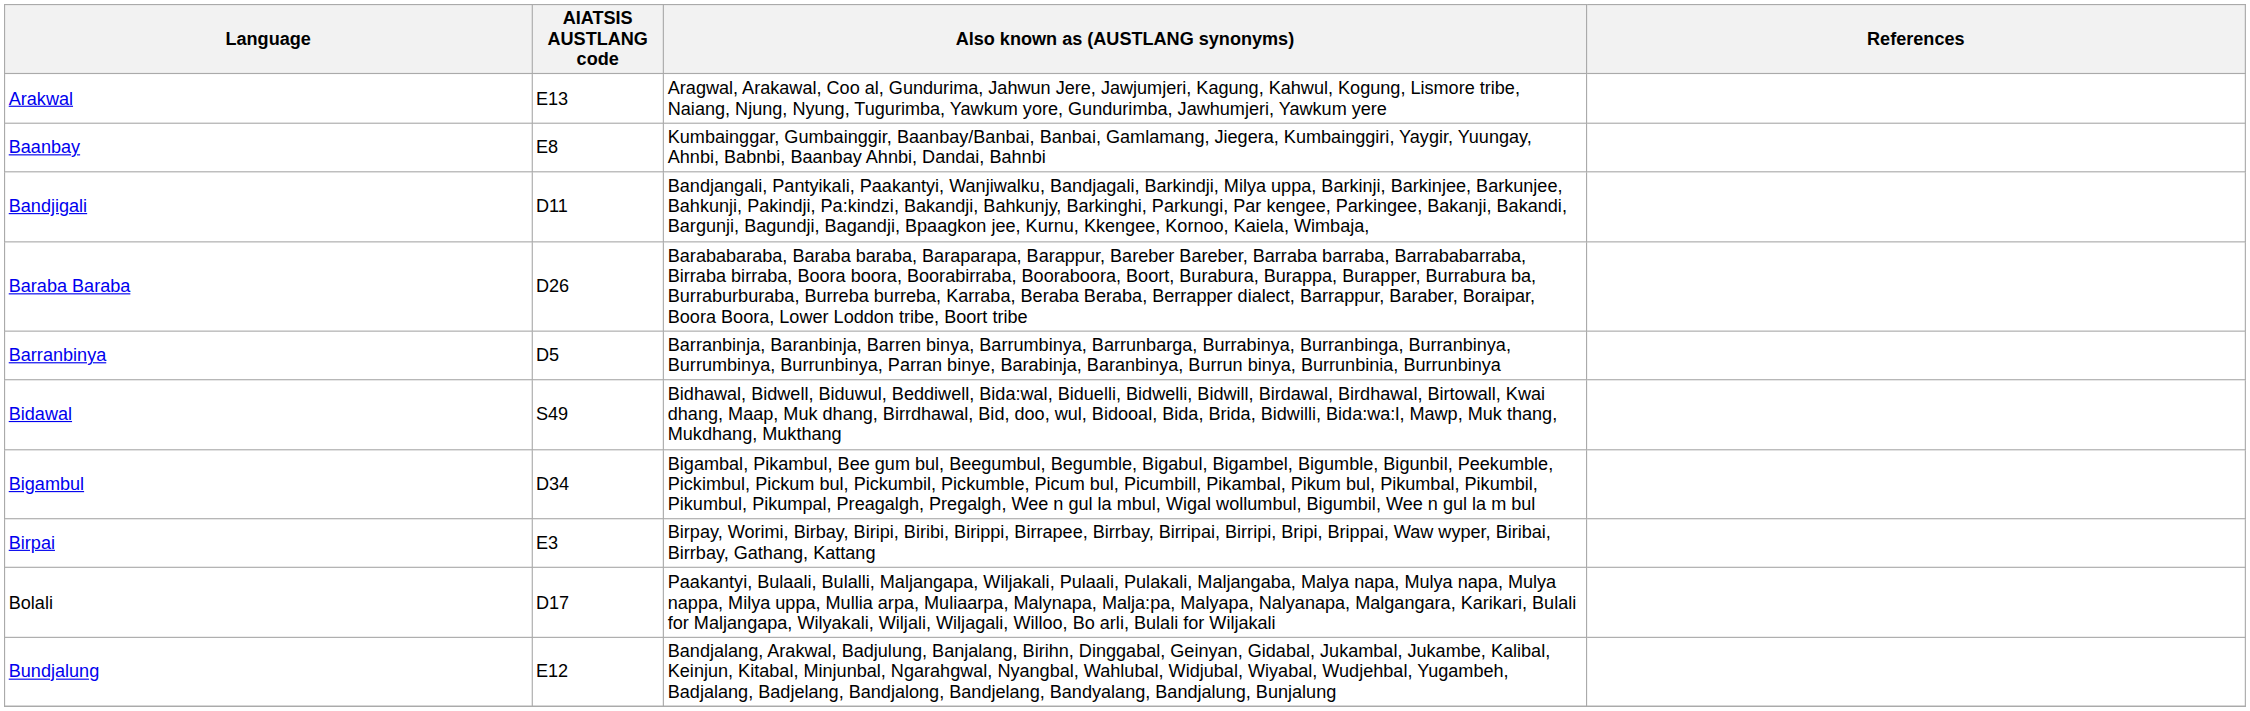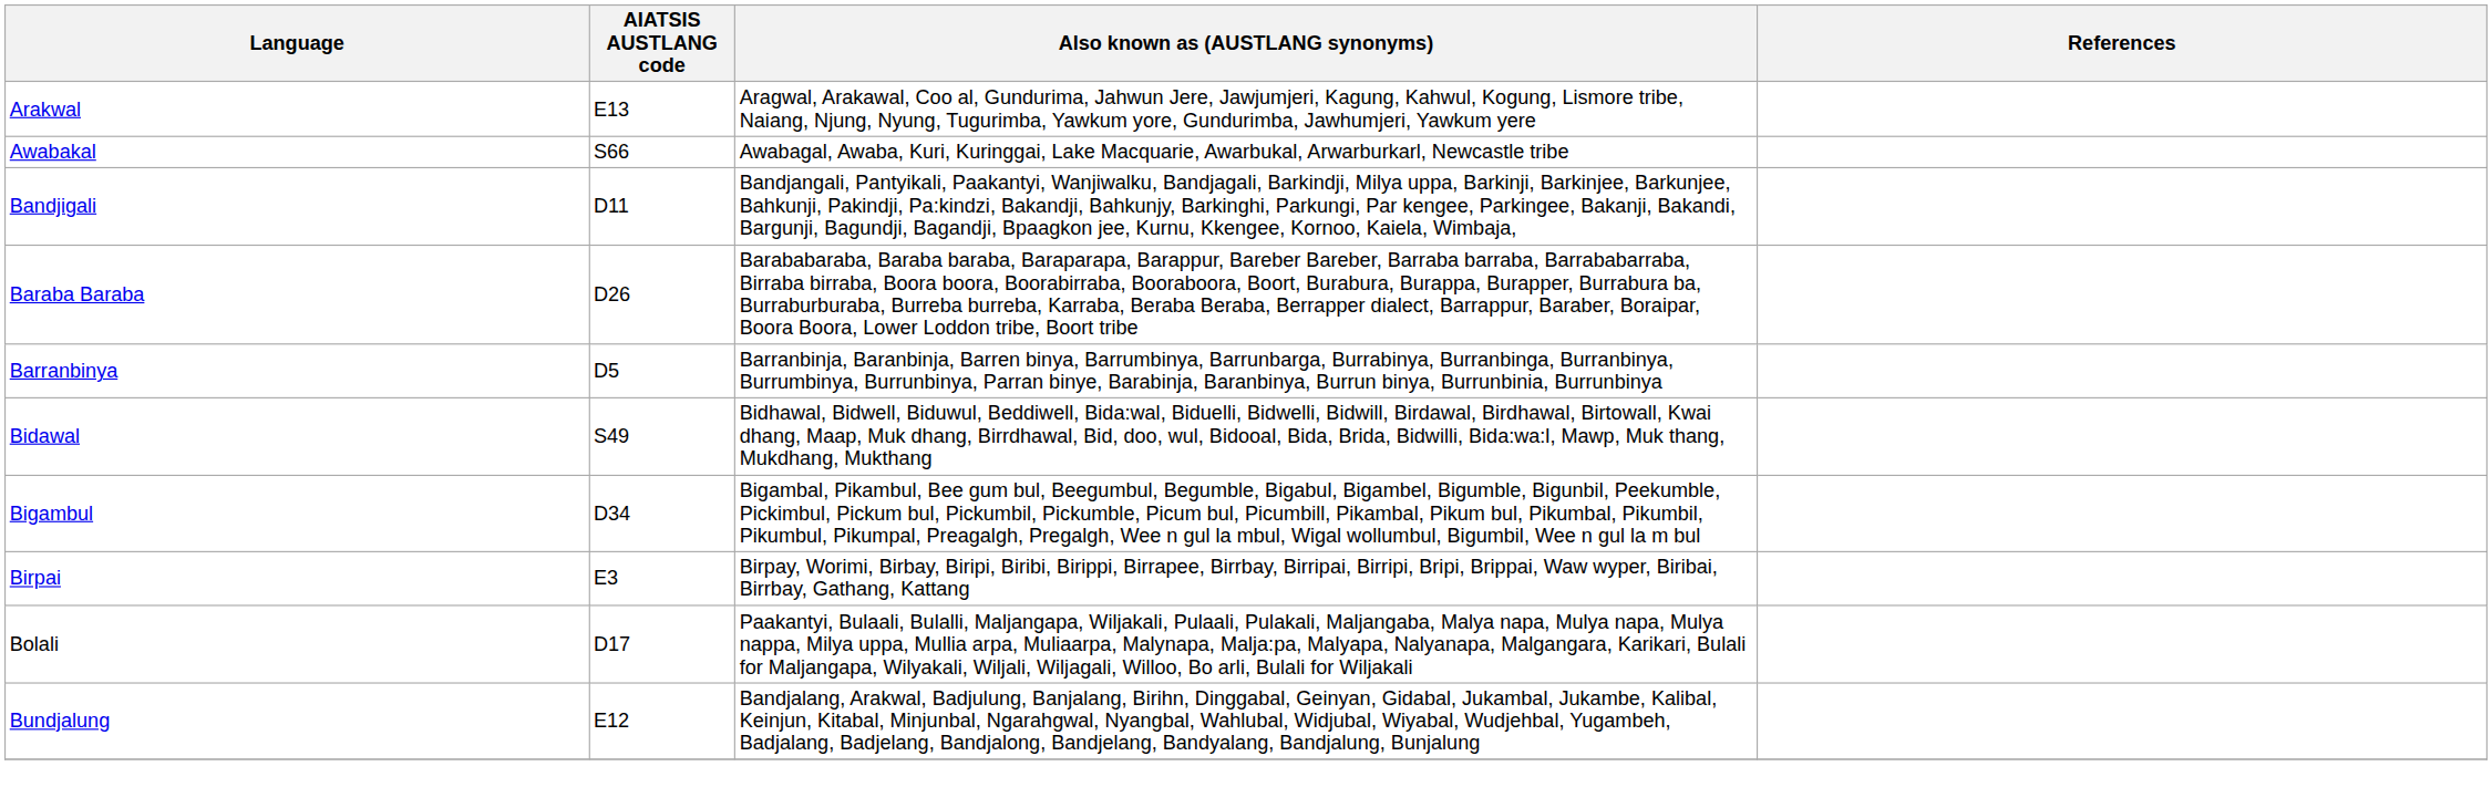 <table class="wikitable" style="width:100%; background:#fff;">
 <tr>
 <th scope="col" style="width:20%;">Language</th>
 <th scope="col" style="width:5%;">AIATSIS AUSTLANG code</th>
 <th scope="col" style="width:35%;">Also known as (AUSTLANG synonyms)</th>
 <th scope="col" class="unsortable" style="width: 25%">References</th>
 </tr>
 <tr>
 <td><a href='#'>Arakwal</a></td>
 <td>E13</td>
 <td>Aragwal, Arakawal, Coo al, Gundurima, Jahwun Jere, Jawjumjeri, Kagung, Kahwul, Kogung, Lismore tribe, Naiang, Njung, Nyung, Tugurimba, Yawkum yore, Gundurimba, Jawhumjeri, Yawkum yere</td>
 <td></td>
 </tr>
 <tr>
-<td><a href='#'>Baanbay</a></td>
-<td>E8</td>
-<td>Kumbainggar, Gumbainggir, Baanbay/Banbai, Banbai, Gamlamang, Jiegera, Kumbainggiri, Yaygir, Yuungay, Ahnbi, Babnbi, Baanbay Ahnbi, Dandai, Bahnbi</td>
+<td><a href='#'>Awabakal</a></td>
+<td>S66</td>
+<td>Awabagal, Awaba, Kuri, Kuringgai, Lake Macquarie, Awarbukal, Arwarburkarl, Newcastle tribe</td>
 <td></td>
 </tr>
 <tr>
 <td><a href='#'>Bandjigali</a></td>
 <td>D11</td>
 <td>Bandjangali, Pantyikali, Paakantyi, Wanjiwalku, Bandjagali, Barkindji, Milya uppa, Barkinji, Barkinjee, Barkunjee, Bahkunji, Pakindji, Pa:kindzi, Bakandji, Bahkunjy, Barkinghi, Parkungi, Par kengee, Parkingee, Bakanji, Bakandi, Bargunji, Bagundji, Bagandji, Bpaagkon jee, Kurnu, Kkengee, Kornoo, Kaiela, Wimbaja,</td>
 <td></td>
 </tr>
 <tr>
 <td><a href='#'>Baraba Baraba</a></td>
 <td>D26</td>
 <td>Barababaraba, Baraba baraba, Baraparapa, Barappur, Bareber Bareber, Barraba barraba, Barrababarraba, Birraba birraba, Boora boora, Boorabirraba, Booraboora, Boort, Burabura, Burappa, Burapper, Burrabura ba, Burraburburaba, Burreba burreba, Karraba, Beraba Beraba, Berrapper dialect, Barrappur, Baraber, Boraipar, Boora Boora, Lower Loddon tribe, Boort tribe</td>
 <td></td>
 </tr>
 <tr>
 <td><a href='#'>Barranbinya</a></td>
 <td>D5</td>
 <td>Barranbinja, Baranbinja, Barren binya, Barrumbinya, Barrunbarga, Burrabinya, Burranbinga, Burranbinya, Burrumbinya, Burrunbinya, Parran binye, Barabinja, Baranbinya, Burrun binya, Burrunbinia, Burrunbinya</td>
 <td></td>
 </tr>
 <tr>
 <td><a href='#'>Bidawal</a></td>
 <td>S49</td>
 <td>Bidhawal, Bidwell, Biduwul, Beddiwell, Bida:wal, Biduelli, Bidwelli, Bidwill, Birdawal, Birdhawal, Birtowall, Kwai dhang, Maap, Muk dhang, Birrdhawal, Bid, doo, wul, Bidooal, Bida, Brida, Bidwilli, Bida:wa:l, Mawp, Muk thang, Mukdhang, Mukthang</td>
 <td></td>
 </tr>
 <tr>
 <td><a href='#'>Bigambul</a></td>
 <td>D34</td>
 <td>Bigambal, Pikambul, Bee gum bul, Beegumbul, Begumble, Bigabul, Bigambel, Bigumble, Bigunbil, Peekumble, Pickimbul, Pickum bul, Pickumbil, Pickumble, Picum bul, Picumbill, Pikambal, Pikum bul, Pikumbal, Pikumbil, Pikumbul, Pikumpal, Preagalgh, Pregalgh, Wee n gul la mbul, Wigal wollumbul, Bigumbil, Wee n gul la m bul</td>
 <td></td>
 </tr>
 <tr>
 <td><a href='#'>Birpai</a></td>
 <td>E3</td>
 <td>Birpay, Worimi, Birbay, Biripi, Biribi, Birippi, Birrapee, Birrbay, Birripai, Birripi, Bripi, Brippai, Waw wyper, Biribai, Birrbay, Gathang, Kattang</td>
 <td></td>
 </tr>
 <tr>
 <td>Bolali</td>
 <td>D17</td>
 <td>Paakantyi, Bulaali, Bulalli, Maljangapa, Wiljakali, Pulaali, Pulakali, Maljangaba, Malya napa, Mulya napa, Mulya nappa, Milya uppa, Mullia arpa, Muliaarpa, Malynapa, Malja:pa, Malyapa, Nalyanapa, Malgangara, Karikari, Bulali for Maljangapa, Wilyakali, Wiljali, Wiljagali, Willoo, Bo arli, Bulali for Wiljakali</td>
 <td></td>
 </tr>
 <tr>
 <td><a href='#'>Bundjalung</a></td>
 <td>E12</td>
 <td>Bandjalang, Arakwal, Badjulung, Banjalang, Birihn, Dinggabal, Geinyan, Gidabal, Jukambal, Jukambe, Kalibal, Keinjun, Kitabal, Minjunbal, Ngarahgwal, Nyangbal, Wahlubal, Widjubal, Wiyabal, Wudjehbal, Yugambeh, Badjalang, Badjelang, Bandjalong, Bandjelang, Bandyalang, Bandjalung, Bunjalung</td>
 <td></td>
 </tr>
 <tr>
 </tr>
 </table>
